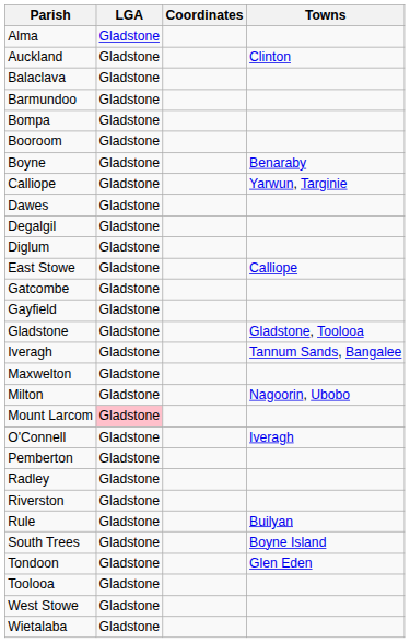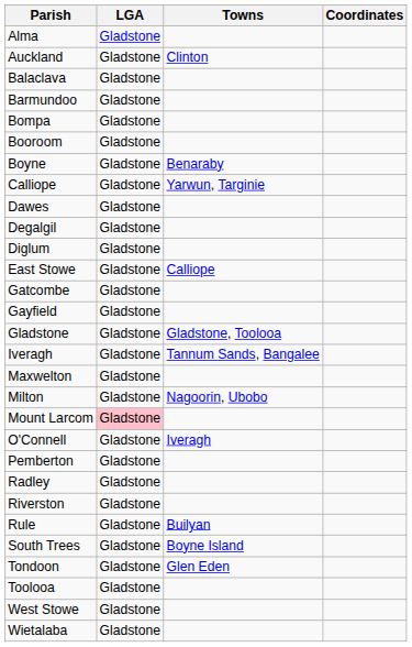 <table class="wikitable sortable">
 <tr>
 <th>Parish</th>
 <th>LGA</th>
+<th>Towns</th>
 <th>Coordinates</th>
-<th>Towns</th>
 </tr>
 <tr>
 <td>Alma</td>
 <td><a href='#'>Gladstone</a></td>
 <td></td>
 <td></td>
 </tr>
 <tr>
 <td>Auckland</td>
 <td>Gladstone</td>
+<td><a href='#'>Clinton</a></td>
 <td></td>
-<td><a href='#'>Clinton</a></td>
 </tr>
 <tr>
 <td>Balaclava</td>
 <td>Gladstone</td>
 <td></td>
 <td></td>
 </tr>
 <tr>
 <td>Barmundoo</td>
 <td>Gladstone</td>
 <td></td>
 <td></td>
 </tr>
 <tr>
 <td>Bompa</td>
 <td>Gladstone</td>
 <td></td>
 <td></td>
 </tr>
 <tr>
 <td>Booroom</td>
 <td>Gladstone</td>
 <td></td>
 <td></td>
 </tr>
 <tr>
 <td>Boyne</td>
 <td>Gladstone</td>
+<td><a href='#'>Benaraby</a></td>
 <td></td>
-<td><a href='#'>Benaraby</a></td>
 </tr>
 <tr>
 <td>Calliope</td>
 <td>Gladstone</td>
+<td><a href='#'>Yarwun</a>, <a href='#'>Targinie</a></td>
 <td></td>
-<td><a href='#'>Yarwun</a>, <a href='#'>Targinie</a></td>
 </tr>
 <tr>
 <td>Dawes</td>
 <td>Gladstone</td>
 <td></td>
 <td></td>
 </tr>
 <tr>
 <td>Degalgil</td>
 <td>Gladstone</td>
 <td></td>
 <td></td>
 </tr>
 <tr>
 <td>Diglum</td>
 <td>Gladstone</td>
 <td></td>
 <td></td>
 </tr>
 <tr>
 <td>East Stowe</td>
 <td>Gladstone</td>
+<td><a href='#'>Calliope</a></td>
 <td></td>
-<td><a href='#'>Calliope</a></td>
 </tr>
 <tr>
 <td>Gatcombe</td>
 <td>Gladstone</td>
 <td></td>
 <td></td>
 </tr>
 <tr>
 <td>Gayfield</td>
 <td>Gladstone</td>
 <td></td>
 <td></td>
 </tr>
 <tr>
 <td>Gladstone</td>
 <td>Gladstone</td>
+<td><a href='#'>Gladstone</a>, <a href='#'>Toolooa</a></td>
 <td></td>
-<td><a href='#'>Gladstone</a>, <a href='#'>Toolooa</a></td>
 </tr>
 <tr>
 <td>Iveragh</td>
 <td>Gladstone</td>
+<td><a href='#'>Tannum Sands</a>, <a href='#'>Bangalee</a></td>
 <td></td>
-<td><a href='#'>Tannum Sands</a>, <a href='#'>Bangalee</a></td>
 </tr>
 <tr>
 <td>Maxwelton</td>
 <td>Gladstone</td>
 <td></td>
 <td></td>
 </tr>
 <tr>
 <td>Milton</td>
 <td>Gladstone</td>
+<td><a href='#'>Nagoorin</a>, <a href='#'>Ubobo</a></td>
 <td></td>
-<td><a href='#'>Nagoorin</a>, <a href='#'>Ubobo</a></td>
 </tr>
 <tr>
 <td>Mount Larcom</td>
 <td style="background: pink;">Gladstone</td>
 <td></td>
 <td></td>
 </tr>
 <tr>
 <td>O'Connell</td>
 <td>Gladstone</td>
+<td><a href='#'>Iveragh</a></td>
 <td></td>
-<td><a href='#'>Iveragh</a></td>
 </tr>
 <tr>
 <td>Pemberton</td>
 <td>Gladstone</td>
 <td></td>
 <td></td>
 </tr>
 <tr>
 <td>Radley</td>
 <td>Gladstone</td>
 <td></td>
 <td></td>
 </tr>
 <tr>
 <td>Riverston</td>
 <td>Gladstone</td>
 <td></td>
 <td></td>
 </tr>
 <tr>
 <td>Rule</td>
 <td>Gladstone</td>
+<td><a href='#'>Builyan</a></td>
 <td></td>
-<td><a href='#'>Builyan</a></td>
 </tr>
 <tr>
 <td>South Trees</td>
 <td>Gladstone</td>
+<td><a href='#'>Boyne Island</a></td>
 <td></td>
-<td><a href='#'>Boyne Island</a></td>
 </tr>
 <tr>
 <td>Tondoon</td>
 <td>Gladstone</td>
+<td><a href='#'>Glen Eden</a></td>
 <td></td>
-<td><a href='#'>Glen Eden</a></td>
 </tr>
 <tr>
 <td>Toolooa</td>
 <td>Gladstone</td>
 <td></td>
 <td></td>
 </tr>
 <tr>
 <td>West Stowe</td>
 <td>Gladstone</td>
 <td></td>
 <td></td>
 </tr>
 <tr>
 <td>Wietalaba</td>
 <td>Gladstone</td>
 <td></td>
 <td></td>
 </tr>
 </table>
